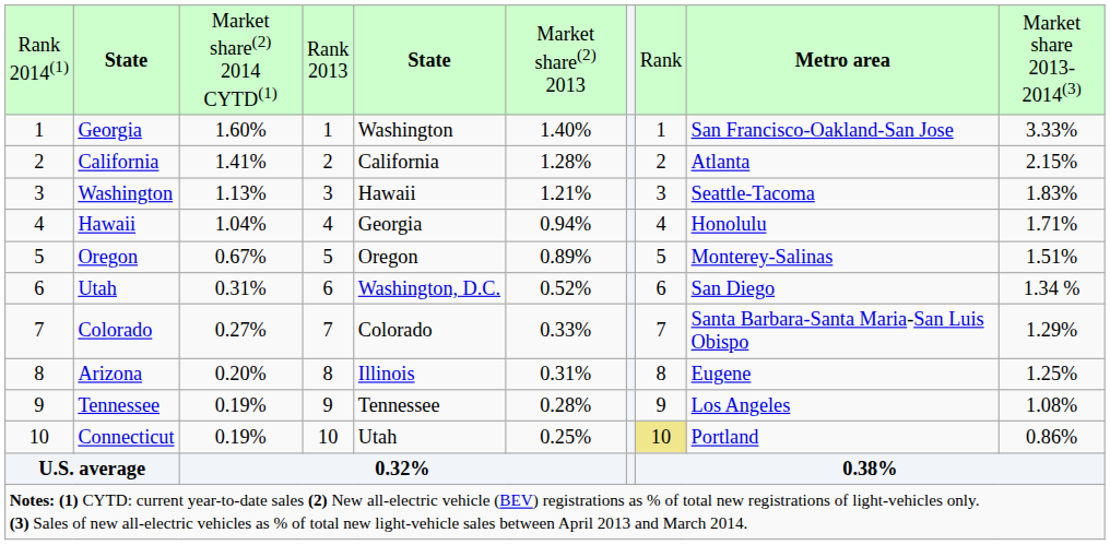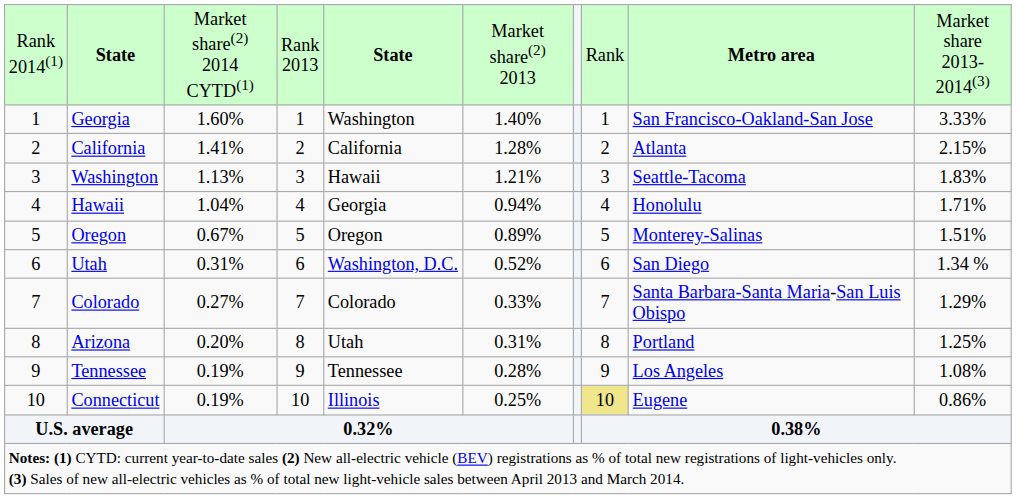 <table class="wikitable" style="margin: 1em auto 1em auto">
 <tr style="text-align:center; background:#cfc;">
 <td>Rank<br>2014<sup>(1)</sup></td>
 <td style="background:#cfc;"><strong>State</strong></td>
 <td style="background:#cfc;">Market share<sup>(2)</sup><br>2014 CYTD<sup>(1)</sup></td>
 <td style="background:#cfc;">Rank<br>2013</td>
 <td style="background:#cfc;"><strong>State</strong></td>
 <td style="background:#cfc;">Market share<sup>(2)</sup><br>2013</td>
 <td bgcolor="#f1f5fa"></td>
 <td style="background:#cfc;">Rank</td>
 <td style="background:#cfc;"><strong>Metro area</strong></td>
 <td style="background:#cfc;">Market share<br>2013-2014<sup>(3)</sup></td>
 </tr>
 <tr style="text-align:center;">
 <td>1</td>
 <td align=left><a href='#'>Georgia</a></td>
 <td>1.60%</td>
 <td>1</td>
 <td align=left>Washington</td>
 <td>1.40%</td>
 <td bgcolor="#f1f5fa"></td>
 <td>1</td>
 <td align=left><a href='#'>San Francisco-Oakland-San Jose</a></td>
 <td>3.33%</td>
 </tr>
 <tr style="text-align:center;">
 <td>2</td>
 <td align=left><a href='#'>California</a></td>
 <td>1.41%</td>
 <td>2</td>
 <td align=left>California</td>
 <td>1.28%</td>
 <td bgcolor="#f1f5fa"></td>
 <td>2</td>
 <td align=left><a href='#'>Atlanta</a></td>
 <td>2.15%</td>
 </tr>
 <tr style="text-align:center;">
 <td>3</td>
 <td align=left><a href='#'>Washington</a></td>
 <td>1.13%</td>
 <td>3</td>
 <td align=left>Hawaii</td>
 <td>1.21%</td>
 <td bgcolor="#f1f5fa"></td>
 <td>3</td>
 <td align=left><a href='#'>Seattle-Tacoma</a></td>
 <td>1.83%</td>
 </tr>
 <tr style="text-align:center;">
 <td>4</td>
 <td align=left><a href='#'>Hawaii</a></td>
 <td>1.04%</td>
 <td>4</td>
 <td align=left>Georgia</td>
 <td>0.94%</td>
 <td bgcolor="#f1f5fa"></td>
 <td>4</td>
 <td align=left><a href='#'>Honolulu</a></td>
 <td>1.71%</td>
 </tr>
 <tr style="text-align:center;">
 <td>5</td>
 <td align=left><a href='#'>Oregon</a></td>
 <td>0.67%</td>
 <td>5</td>
 <td align=left>Oregon</td>
 <td>0.89%</td>
 <td bgcolor="#f1f5fa"></td>
 <td>5</td>
 <td align=left><a href='#'>Monterey-Salinas</a></td>
 <td>1.51%</td>
 </tr>
 <tr style="text-align:center;">
 <td>6</td>
 <td align=left><a href='#'>Utah</a></td>
 <td>0.31%</td>
 <td>6</td>
 <td align=left><a href='#'>Washington,&nbsp;D.C.</a></td>
 <td>0.52%</td>
 <td bgcolor="#f1f5fa"></td>
 <td>6</td>
 <td align=left><a href='#'>San Diego</a></td>
 <td>1.34 %</td>
 </tr>
 <tr style="text-align:center;">
 <td>7</td>
 <td align=left><a href='#'>Colorado</a></td>
 <td>0.27%</td>
 <td>7</td>
 <td align=left>Colorado</td>
 <td>0.33%</td>
 <td bgcolor="#f1f5fa"></td>
 <td>7</td>
 <td align=left><a href='#'>Santa Barbara-Santa Maria</a>-<a href='#'>San Luis Obispo</a></td>
 <td>1.29%</td>
 </tr>
 <tr style="text-align:center;">
 <td>8</td>
 <td align=left><a href='#'>Arizona</a></td>
 <td>0.20%</td>
 <td>8</td>
-<td align=left><a href='#'>Illinois</a></td>
+<td align=left>Utah</td>
 <td>0.31%</td>
 <td bgcolor="#f1f5fa"></td>
 <td>8</td>
-<td align=left><a href='#'>Eugene</a></td>
+<td align=left><a href='#'>Portland</a></td>
 <td>1.25%</td>
 </tr>
 <tr style="text-align:center;">
 <td>9</td>
 <td align=left><a href='#'>Tennessee</a></td>
 <td>0.19%</td>
 <td>9</td>
 <td align=left>Tennessee</td>
 <td>0.28%</td>
 <td bgcolor="#f1f5fa"></td>
 <td>9</td>
 <td align=left><a href='#'>Los Angeles</a></td>
 <td>1.08%</td>
 </tr>
 <tr style="text-align:center;">
 <td>10</td>
 <td align=left><a href='#'>Connecticut</a></td>
 <td>0.19%</td>
 <td>10</td>
-<td align=left>Utah</td>
+<td align=left><a href='#'>Illinois</a></td>
 <td>0.25%</td>
 <td bgcolor="#f1f5fa"></td>
 <td style="background: khaki;">10</td>
-<td align=left><a href='#'>Portland</a></td>
+<td align=left><a href='#'>Eugene</a></td>
 <td>0.86%</td>
 </tr>
 <tr align=center>
 <td colspan="2" bgcolor="#f1f5fa"><strong>U.S. average</strong></td>
 <td colspan="4" bgcolor="#f1f5fa"><strong>0.32%</strong></td>
 <td bgcolor="#f1f5fa"></td>
 <td colspan="3" bgcolor="#f1f5fa"><strong>0.38%</strong></td>
 </tr>
 <tr>
 <td colspan="10"><small><strong>Notes: (1)</strong> CYTD: current year-to-date sales  <strong>(2)</strong> New all-electric vehicle (<a href='#'>BEV</a>) registrations as % of total new registrations of light-vehicles only.<br><strong>(3)</strong> Sales of new all-electric vehicles as % of total new light-vehicle sales between April 2013 and March 2014.</small></td>
 </tr>
 </table>
